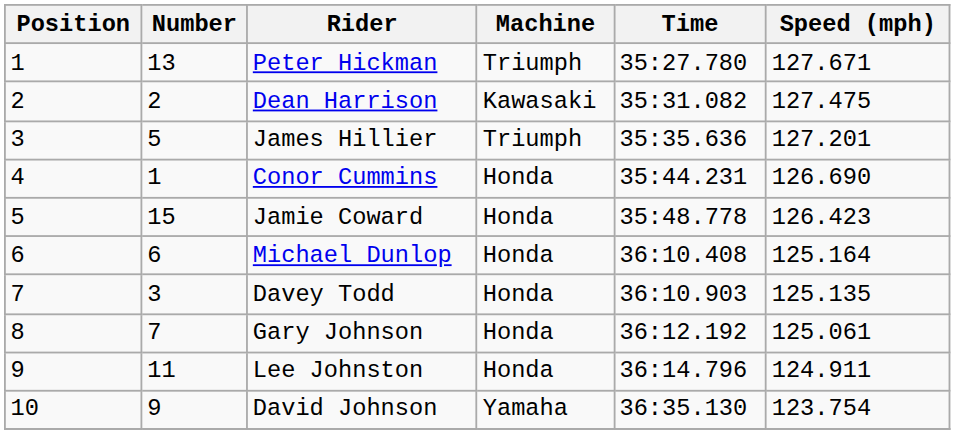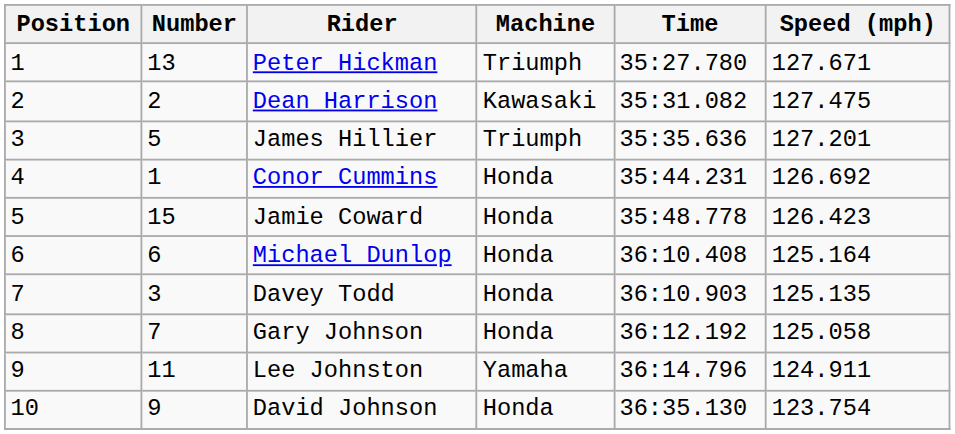 <table class="wikitable"  style="width:40em;margin-bottom:0;">
 <tr>
 <th>Position</th>
 <th>Number</th>
 <th>Rider</th>
 <th>Machine</th>
 <th>Time</th>
 <th>Speed (mph)</th>
 </tr>
 <tr>
 <td>1</td>
 <td>13</td>
 <td> <a href='#'>Peter Hickman</a></td>
 <td>Triumph</td>
 <td>35:27.780</td>
 <td>127.671</td>
 </tr>
 <tr>
 <td>2</td>
 <td>2</td>
 <td> <a href='#'>Dean Harrison</a></td>
 <td>Kawasaki</td>
 <td>35:31.082</td>
 <td>127.475</td>
 </tr>
 <tr>
 <td>3</td>
 <td>5</td>
 <td> James Hillier</td>
 <td>Triumph</td>
 <td>35:35.636</td>
 <td>127.201</td>
 </tr>
 <tr>
 <td>4</td>
 <td>1</td>
 <td> <a href='#'>Conor Cummins</a></td>
 <td>Honda</td>
 <td>35:44.231</td>
-<td>126.690</td>
+<td>126.692</td>
 </tr>
 <tr>
 <td>5</td>
 <td>15</td>
 <td> Jamie Coward</td>
 <td>Honda</td>
 <td>35:48.778</td>
 <td>126.423</td>
 </tr>
 <tr>
 <td>6</td>
 <td>6</td>
 <td> <a href='#'>Michael Dunlop</a></td>
 <td>Honda</td>
 <td>36:10.408</td>
 <td>125.164</td>
 </tr>
 <tr>
 <td>7</td>
 <td>3</td>
 <td> Davey Todd</td>
 <td>Honda</td>
 <td>36:10.903</td>
 <td>125.135</td>
 </tr>
 <tr>
 <td>8</td>
 <td>7</td>
 <td> Gary Johnson</td>
 <td>Honda</td>
 <td>36:12.192</td>
-<td>125.061</td>
+<td>125.058</td>
 </tr>
 <tr>
 <td>9</td>
 <td>11</td>
 <td> Lee Johnston</td>
-<td>Honda</td>
+<td>Yamaha</td>
 <td>36:14.796</td>
 <td>124.911</td>
 </tr>
 <tr>
 <td>10</td>
 <td>9</td>
 <td> David Johnson</td>
-<td>Yamaha</td>
+<td>Honda</td>
 <td>36:35.130</td>
 <td>123.754</td>
 </tr>
 <tr>
 </tr>
 </table>
